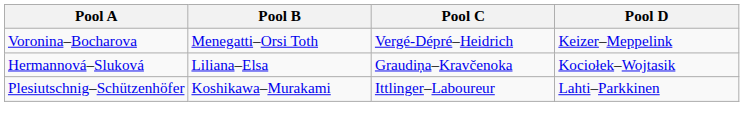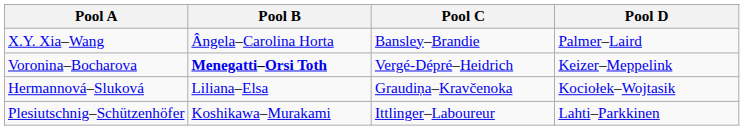 <table class="wikitable">
 <tr>
 <th width=25%>Pool A</th>
 <th width=25%>Pool B</th>
 <th width=25%>Pool C</th>
 <th width=25%>Pool D</th>
 </tr>
 <tr>
+<td> <a href='#'>X.Y. Xia</a>–<a href='#'>Wang</a></td>
+<td> <a href='#'>Ângela</a>–<a href='#'>Carolina Horta</a></td>
+<td> <a href='#'>Bansley</a>–<a href='#'>Brandie</a></td>
+<td> <a href='#'>Palmer</a>–<a href='#'>Laird</a></td>
+</tr>
+<tr>
 <td> <a href='#'>Voronina</a>–<a href='#'>Bocharova</a></td>
-<td> <a href='#'>Menegatti</a>–<a href='#'>Orsi Toth</a></td>
+<td><strong> <a href='#'>Menegatti</a>–<a href='#'>Orsi Toth</a></strong></td>
 <td> <a href='#'>Vergé-Dépré</a>–<a href='#'>Heidrich</a></td>
 <td> <a href='#'>Keizer</a>–<a href='#'>Meppelink</a></td>
 </tr>
 <tr>
 <td> <a href='#'>Hermannová</a>–<a href='#'>Sluková</a></td>
 <td> <a href='#'>Liliana</a>–<a href='#'>Elsa</a></td>
 <td> <a href='#'>Graudiņa</a>–<a href='#'>Kravčenoka</a></td>
 <td> <a href='#'>Kociołek</a>–<a href='#'>Wojtasik</a></td>
 </tr>
 <tr>
 <td> <a href='#'>Plesiutschnig</a>–<a href='#'>Schützenhöfer</a></td>
 <td> <a href='#'>Koshikawa</a>–<a href='#'>Murakami</a></td>
 <td> <a href='#'>Ittlinger</a>–<a href='#'>Laboureur</a></td>
 <td> <a href='#'>Lahti</a>–<a href='#'>Parkkinen</a></td>
 </tr>
 </table>
